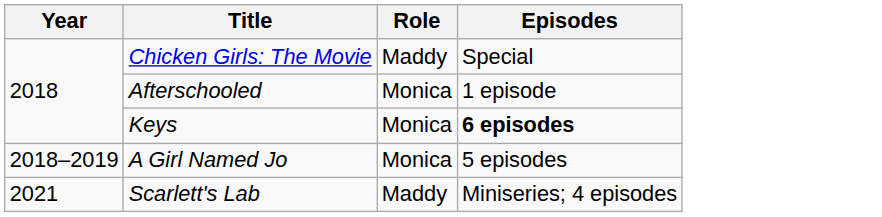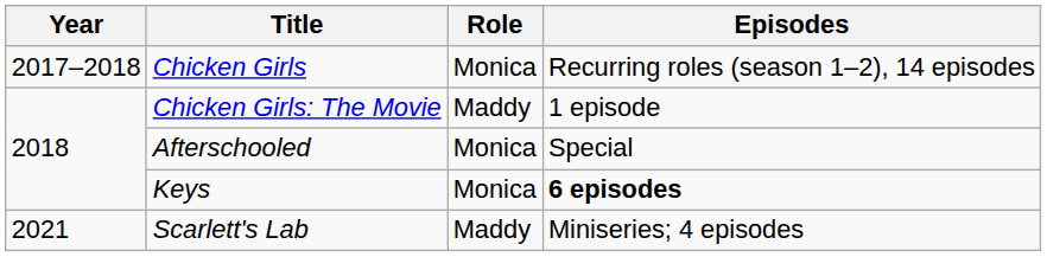 <table class="wikitable sortable">
 <tr>
 <th>Year</th>
 <th>Title</th>
 <th>Role</th>
 <th class="unsortable">Episodes</th>
 </tr>
 <tr>
+<td>2017–2018</td>
+<td><em><a href='#'>Chicken Girls</a></em></td>
+<td>Monica</td>
+<td>Recurring roles (season 1–2), 14 episodes</td>
+</tr>
+<tr>
 <td rowspan="3">2018</td>
 <td><em><a href='#'>Chicken Girls: The Movie</a></em></td>
 <td>Maddy</td>
-<td>Special</td>
+<td>1 episode</td>
 </tr>
 <tr>
 <td><em>Afterschooled</em></td>
 <td>Monica</td>
-<td>1 episode</td>
+<td>Special</td>
 </tr>
 <tr>
 <td><em>Keys</em></td>
 <td>Monica</td>
 <td><strong>6 episodes</strong></td>
-</tr>
-<tr>
-<td>2018–2019</td>
-<td><em>A Girl Named Jo</em></td>
-<td>Monica</td>
-<td>5 episodes</td>
 </tr>
 <tr>
 <td>2021</td>
 <td><em>Scarlett's Lab</em></td>
 <td>Maddy</td>
 <td>Miniseries; 4 episodes</td>
 </tr>
 </table>
